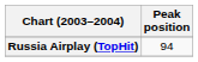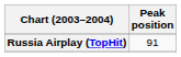 <table class="wikitable sortable plainrowheaders" style="text-align:center">
 <tr>
 <th scope="col">Chart (2003–2004)</th>
 <th scope="col">Peak<br>position</th>
 </tr>
 <tr>
 </tr>
 <tr>
 <th scope="row">Russia Airplay (<a href='#'>TopHit</a>)</th>
-<td>94</td>
+<td>91</td>
 </tr>
 <tr>
 </tr>
 </table>
